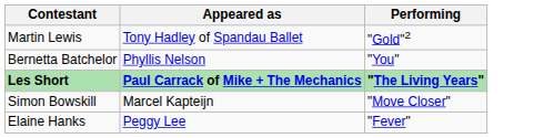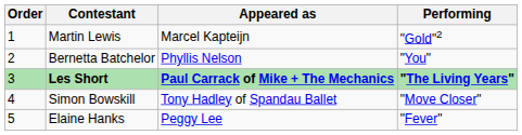 <table class="wikitable">
 <tr>
+<th>Order</th>
 <th>Contestant</th>
 <th>Appeared as</th>
 <th>Performing</th>
 </tr>
 <tr>
+<td>1</td>
 <td>Martin Lewis</td>
-<td><a href='#'>Tony Hadley</a> of <a href='#'>Spandau Ballet</a></td>
+<td>Marcel Kapteijn</td>
 <td>"<a href='#'>Gold</a>"<sup>2</sup></td>
 </tr>
 <tr>
+<td>2</td>
 <td>Bernetta Batchelor</td>
 <td><a href='#'>Phyllis Nelson</a></td>
 <td>"<a href='#'>You</a>"</td>
 </tr>
 <tr style="background:#ACE1AF;">
+<td>3</td>
 <td><strong>Les Short</strong></td>
 <td><strong><a href='#'>Paul Carrack</a> of <a href='#'>Mike + The Mechanics</a></strong></td>
 <td><strong>"<a href='#'>The Living Years</a>"</strong></td>
 </tr>
 <tr>
+<td>4</td>
 <td>Simon Bowskill</td>
-<td>Marcel Kapteijn</td>
+<td><a href='#'>Tony Hadley</a> of <a href='#'>Spandau Ballet</a></td>
 <td>"<a href='#'>Move Closer</a>"</td>
 </tr>
 <tr>
+<td>5</td>
 <td>Elaine Hanks</td>
 <td><a href='#'>Peggy Lee</a></td>
 <td>"<a href='#'>Fever</a>"</td>
 </tr>
 </table>
